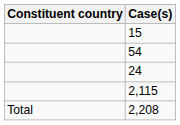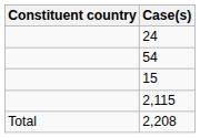 <table class="wikitable sortable">
 <tr>
 <th>Constituent country</th>
 <th>Case(s)</th>
 </tr>
 <tr>
 <td></td>
-<td>15</td>
+<td>24</td>
 </tr>
 <tr>
 <td></td>
 <td>54</td>
 </tr>
 <tr>
 <td></td>
-<td>24</td>
+<td>15</td>
 </tr>
 <tr>
 <td></td>
 <td>2,115</td>
 </tr>
 <tr class=sortbottom>
 <td>Total</td>
 <td>2,208</td>
 </tr>
 </table>
